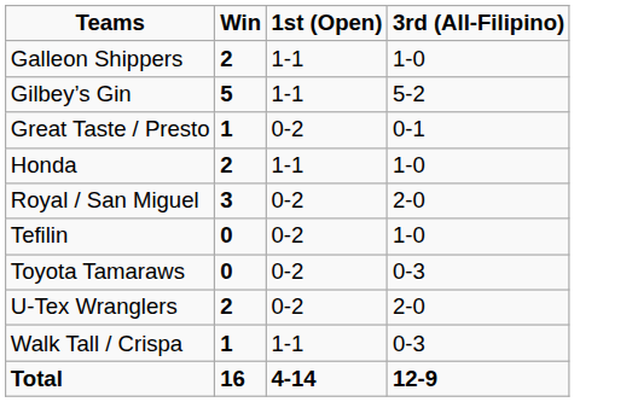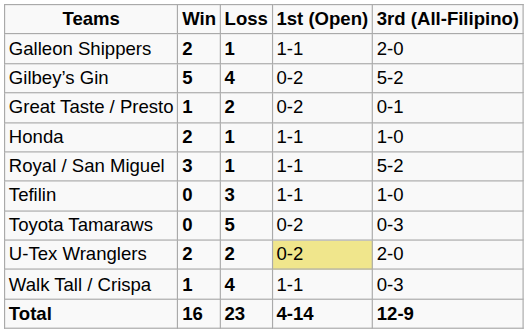 <table class=wikitable sortable>
 <tr align=center>
 <td><strong>Teams</strong></td>
 <td><strong>Win</strong></td>
+<td><strong>Loss</strong></td>
 <td><strong>1st (Open)</strong></td>
 <td><strong>3rd (All-Filipino)</strong></td>
 </tr>
 <tr>
 <td>Galleon Shippers</td>
 <td><strong>2</strong></td>
+<td><strong>1</strong></td>
 <td>1-1</td>
-<td>1-0</td>
+<td>2-0</td>
 </tr>
 <tr>
 <td>Gilbey’s Gin</td>
 <td><strong>5</strong></td>
-<td>1-1</td>
+<td><strong>4</strong></td>
+<td>0-2</td>
 <td>5-2</td>
 </tr>
 <tr>
 <td>Great Taste / Presto</td>
 <td><strong>1</strong></td>
+<td><strong>2</strong></td>
 <td>0-2</td>
 <td>0-1</td>
 </tr>
 <tr>
 <td>Honda</td>
 <td><strong>2</strong></td>
+<td><strong>1</strong></td>
 <td>1-1</td>
 <td>1-0</td>
 </tr>
 <tr>
 <td>Royal / San Miguel</td>
 <td><strong>3</strong></td>
-<td>0-2</td>
-<td>2-0</td>
+<td><strong>1</strong></td>
+<td>1-1</td>
+<td>5-2</td>
 </tr>
 <tr>
 <td>Tefilin</td>
 <td><strong>0</strong></td>
-<td>0-2</td>
+<td><strong>3</strong></td>
+<td>1-1</td>
 <td>1-0</td>
 </tr>
 <tr>
 <td>Toyota Tamaraws</td>
 <td><strong>0</strong></td>
+<td><strong>5</strong></td>
 <td>0-2</td>
 <td>0-3</td>
 </tr>
 <tr>
 <td>U-Tex Wranglers</td>
 <td><strong>2</strong></td>
-<td>0-2</td>
+<td><strong>2</strong></td>
+<td style="background: khaki;">0-2</td>
 <td>2-0</td>
 </tr>
 <tr>
 <td>Walk Tall / Crispa</td>
 <td><strong>1</strong></td>
+<td><strong>4</strong></td>
 <td>1-1</td>
 <td>0-3</td>
 </tr>
 <tr>
 <td><strong>Total</strong></td>
 <td><strong>16</strong></td>
+<td><strong>23</strong></td>
 <td><strong>4-14</strong></td>
 <td><strong>12-9</strong></td>
 </tr>
 </table>
